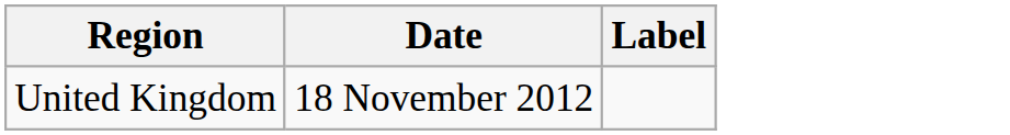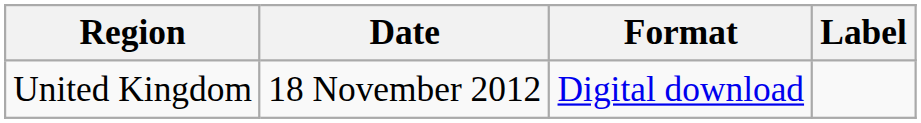 <table class=wikitable>
 <tr>
 <th scope="col">Region</th>
 <th scope="col">Date</th>
+<th scope="col">Format</th>
 <th scope="col">Label</th>
 </tr>
 <tr>
 <td>United Kingdom</td>
 <td>18 November 2012</td>
+<td><a href='#'>Digital download</a></td>
 <td></td>
 </tr>
 </table>
